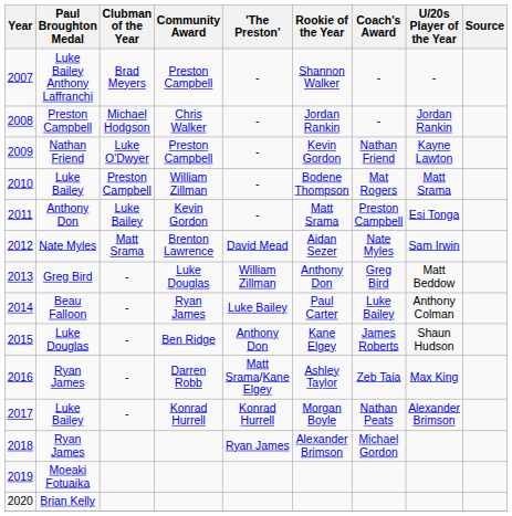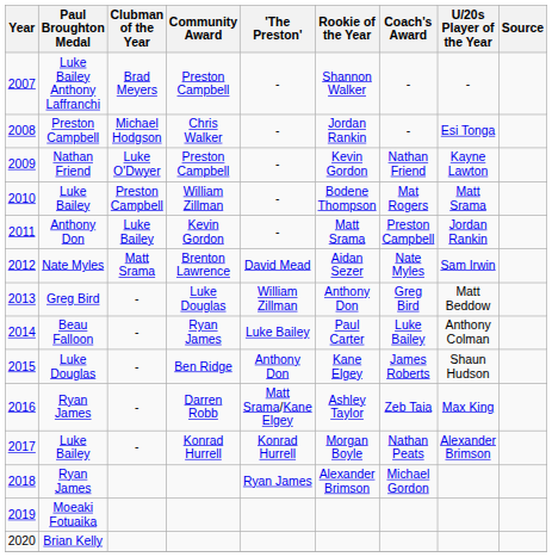 <table class="wikitable" style="text-align:center; width:100%;">
 <tr>
 <th>Year</th>
 <th>Paul Broughton Medal</th>
 <th>Clubman of the Year</th>
 <th>Community Award</th>
 <th>'The Preston'</th>
 <th>Rookie of the Year</th>
 <th>Coach's Award</th>
 <th>U/20s Player of the Year</th>
 <th>Source</th>
 </tr>
 <tr>
 <td><a href='#'>2007</a></td>
 <td><a href='#'>Luke Bailey</a> <br> <a href='#'>Anthony Laffranchi</a></td>
 <td><a href='#'>Brad Meyers</a></td>
 <td><a href='#'>Preston Campbell</a></td>
 <td>-</td>
 <td><a href='#'>Shannon Walker</a></td>
 <td>-</td>
 <td>-</td>
 <td></td>
 </tr>
 <tr>
 <td><a href='#'>2008</a></td>
 <td><a href='#'>Preston Campbell</a></td>
 <td><a href='#'>Michael Hodgson</a></td>
 <td><a href='#'>Chris Walker</a></td>
 <td>-</td>
 <td><a href='#'>Jordan Rankin</a></td>
 <td>-</td>
-<td><a href='#'>Jordan Rankin</a></td>
+<td><a href='#'>Esi Tonga</a></td>
 <td></td>
 </tr>
 <tr>
 <td><a href='#'>2009</a></td>
 <td><a href='#'>Nathan Friend</a></td>
 <td><a href='#'>Luke O'Dwyer</a></td>
 <td><a href='#'>Preston Campbell</a></td>
 <td>-</td>
 <td><a href='#'>Kevin Gordon</a></td>
 <td><a href='#'>Nathan Friend</a></td>
 <td><a href='#'>Kayne Lawton</a></td>
 <td></td>
 </tr>
 <tr>
 <td><a href='#'>2010</a></td>
 <td><a href='#'>Luke Bailey</a></td>
 <td><a href='#'>Preston Campbell</a></td>
 <td><a href='#'>William Zillman</a></td>
 <td>-</td>
 <td><a href='#'>Bodene Thompson</a></td>
 <td><a href='#'>Mat Rogers</a></td>
 <td><a href='#'>Matt Srama</a></td>
 <td></td>
 </tr>
 <tr>
 <td><a href='#'>2011</a></td>
 <td><a href='#'>Anthony Don</a></td>
 <td><a href='#'>Luke Bailey</a></td>
 <td><a href='#'>Kevin Gordon</a></td>
 <td>-</td>
 <td><a href='#'>Matt Srama</a></td>
 <td><a href='#'>Preston Campbell</a></td>
-<td><a href='#'>Esi Tonga</a></td>
+<td><a href='#'>Jordan Rankin</a></td>
 <td></td>
 </tr>
 <tr>
 <td><a href='#'>2012</a></td>
 <td><a href='#'>Nate Myles</a></td>
 <td><a href='#'>Matt Srama</a></td>
 <td><a href='#'>Brenton Lawrence</a></td>
 <td><a href='#'>David Mead</a></td>
 <td><a href='#'>Aidan Sezer</a></td>
 <td><a href='#'>Nate Myles</a></td>
 <td><a href='#'>Sam Irwin</a></td>
 <td></td>
 </tr>
 <tr>
 <td><a href='#'>2013</a></td>
 <td><a href='#'>Greg Bird</a></td>
 <td>-</td>
 <td><a href='#'>Luke Douglas</a></td>
 <td><a href='#'>William Zillman</a></td>
 <td><a href='#'>Anthony Don</a></td>
 <td><a href='#'>Greg Bird</a></td>
 <td>Matt Beddow</td>
 <td></td>
 </tr>
 <tr>
 <td><a href='#'>2014</a></td>
 <td><a href='#'>Beau Falloon</a></td>
 <td>-</td>
 <td><a href='#'>Ryan James</a></td>
 <td><a href='#'>Luke Bailey</a></td>
 <td><a href='#'>Paul Carter</a></td>
 <td><a href='#'>Luke Bailey</a></td>
 <td>Anthony Colman</td>
 <td></td>
 </tr>
 <tr>
 <td><a href='#'>2015</a></td>
 <td><a href='#'>Luke Douglas</a></td>
 <td>-</td>
 <td><a href='#'>Ben Ridge</a></td>
 <td><a href='#'>Anthony Don</a></td>
 <td><a href='#'>Kane Elgey</a></td>
 <td><a href='#'>James Roberts</a></td>
 <td>Shaun Hudson</td>
 <td></td>
 </tr>
 <tr>
 <td><a href='#'>2016</a></td>
 <td><a href='#'>Ryan James</a></td>
 <td>-</td>
 <td><a href='#'>Darren Robb</a></td>
 <td><a href='#'>Matt Srama</a>/<a href='#'>Kane Elgey</a></td>
 <td><a href='#'>Ashley Taylor</a></td>
 <td><a href='#'>Zeb Taia</a></td>
 <td><a href='#'>Max King</a></td>
 <td></td>
 </tr>
 <tr>
 <td><a href='#'>2017</a></td>
 <td><a href='#'>Luke Bailey</a></td>
 <td>-</td>
 <td><a href='#'>Konrad Hurrell</a></td>
 <td><a href='#'>Konrad Hurrell</a></td>
 <td><a href='#'>Morgan Boyle</a></td>
 <td><a href='#'>Nathan Peats</a></td>
 <td><a href='#'>Alexander Brimson</a></td>
 <td></td>
 </tr>
 <tr>
 <td><a href='#'>2018</a></td>
 <td><a href='#'>Ryan James</a></td>
 <td></td>
 <td></td>
 <td><a href='#'>Ryan James</a></td>
 <td><a href='#'>Alexander Brimson</a></td>
 <td><a href='#'>Michael Gordon</a></td>
 <td></td>
 <td></td>
 </tr>
 <tr>
 <td><a href='#'>2019</a></td>
 <td><a href='#'>Moeaki Fotuaika</a></td>
 <td></td>
 <td></td>
 <td></td>
 <td></td>
 <td></td>
 <td></td>
 <td></td>
 </tr>
 <tr>
 <td>2020</td>
 <td><a href='#'>Brian Kelly</a></td>
 <td></td>
 <td></td>
 <td></td>
 <td></td>
 <td></td>
 <td></td>
 <td></td>
 </tr>
 <tr>
 </tr>
 </table>
